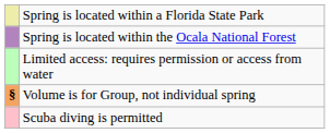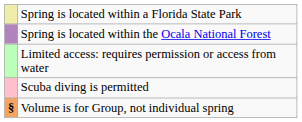 <table class="wikitable">
 <tr>
 <td scope="col"  style="width:10px; background:#eea;"></td>
 <td style="width:350px;">Spring is located within a Florida State Park</td>
 </tr>
 <tr>
 <td scope="col" style="background:#b284be"></td>
 <td>Spring is located within the <a href='#'>Ocala National Forest</a></td>
 </tr>
 <tr>
 <td scope="col" style="background:#bfb;"></td>
 <td>Limited access: requires permission or access from water</td>
 </tr>
 <tr>
+<td scope="col" style="background:pink;"></td>
+<td>Scuba diving is permitted</td>
+</tr>
+<tr>
 <th scope="col" style="background:#f4a460">§</th>
 <td>Volume is for Group, not individual spring</td>
 </tr>
-<tr>
-<td scope="col" style="background:pink;"></td>
-<td>Scuba diving is permitted</td>
-</tr>
 </table>
